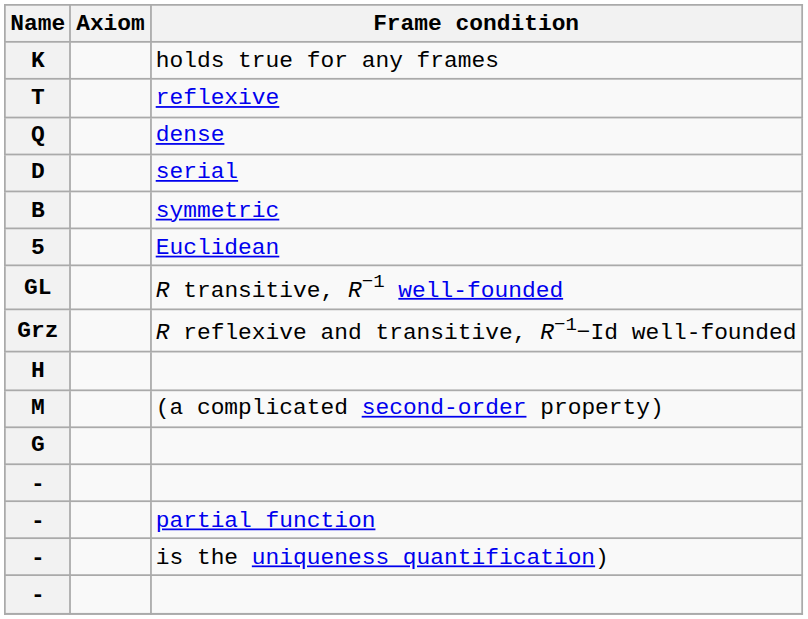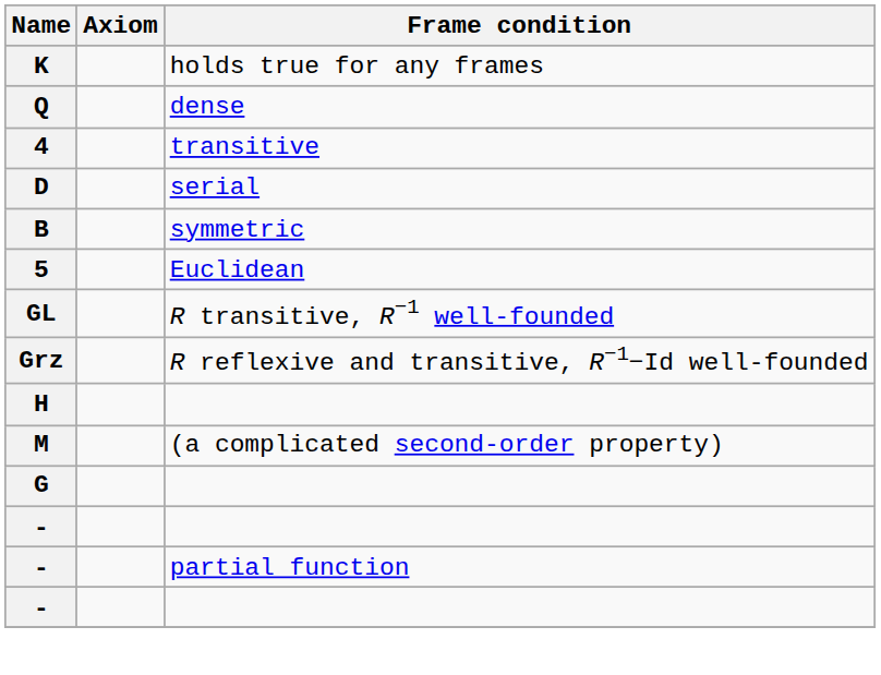 <table class="wikitable">
 <tr>
 <th>Name</th>
 <th>Axiom</th>
 <th>Frame condition</th>
 </tr>
 <tr>
 <th>K</th>
 <td></td>
 <td>holds true for any frames</td>
 </tr>
 <tr>
-<th>T</th>
-<td></td>
-<td><a href='#'>reflexive</a></td>
-</tr>
-<tr>
 <th>Q</th>
 <td></td>
 <td><a href='#'>dense</a></td>
+</tr>
+<tr>
+<th>4</th>
+<td></td>
+<td><a href='#'>transitive</a></td>
 </tr>
 <tr>
 <th>D</th>
 <td></td>
 <td><a href='#'>serial</a></td>
 </tr>
 <tr>
 <th>B</th>
 <td></td>
 <td><a href='#'>symmetric</a></td>
 </tr>
 <tr>
 <th>5</th>
 <td></td>
 <td><a href='#'>Euclidean</a></td>
 </tr>
 <tr>
 <th>GL</th>
 <td></td>
 <td><em>R</em> transitive, <em>R</em><sup>−1</sup> <a href='#'>well-founded</a></td>
 </tr>
 <tr>
 <th>Grz</th>
 <td></td>
 <td><em>R</em> reflexive and transitive, <em>R</em><sup>−1</sup>−Id well-founded</td>
 </tr>
 <tr>
 <th>H</th>
 <td></td>
 <td></td>
 </tr>
 <tr>
 <th>M</th>
 <td></td>
 <td>(a complicated <a href='#'>second-order</a> property)</td>
 </tr>
 <tr>
 <th>G</th>
 <td></td>
 <td></td>
 </tr>
 <tr>
 <th>-</th>
 <td></td>
 <td></td>
 </tr>
 <tr>
 <th>-</th>
 <td></td>
 <td><a href='#'>partial function</a></td>
 </tr>
 <tr>
 <th>-</th>
 <td></td>
-<td> is the <a href='#'>uniqueness quantification</a>)</td>
-</tr>
-<tr>
-<th>-</th>
-<td></td>
 <td></td>
 </tr>
 <tr>
 </tr>
 </table>
